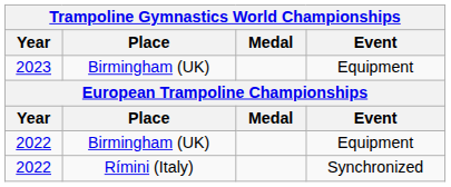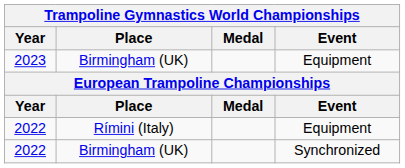 <table class="wikitable center col2izq" style="text-align:center;width:445px;">
 <tr>
 <th colspan="4"><a href='#'>Trampoline Gymnastics World Championships</a></th>
 </tr>
 <tr>
 <th>Year</th>
 <th>Place</th>
 <th>Medal</th>
 <th>Event</th>
 </tr>
 <tr>
 <td><a href='#'>2023</a></td>
 <td><a href='#'>Birmingham</a> (UK)</td>
 <td></td>
 <td>Equipment</td>
 </tr>
 <tr>
 <th colspan="4"><a href='#'>European Trampoline Championships</a></th>
 </tr>
 <tr>
 <th>Year</th>
 <th>Place</th>
 <th>Medal</th>
 <th>Event</th>
 </tr>
 <tr>
 <td><a href='#'>2022</a></td>
-<td><a href='#'>Birmingham</a> (UK)</td>
+<td><a href='#'>Rímini</a> (Italy)</td>
 <td></td>
 <td>Equipment</td>
 </tr>
 <tr>
 <td><a href='#'>2022</a></td>
-<td><a href='#'>Rímini</a> (Italy)</td>
+<td><a href='#'>Birmingham</a> (UK)</td>
 <td></td>
 <td>Synchronized</td>
 </tr>
 </table>
